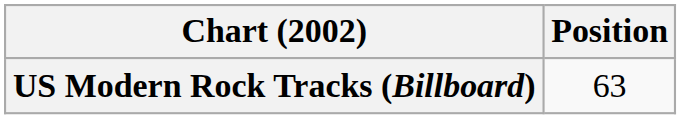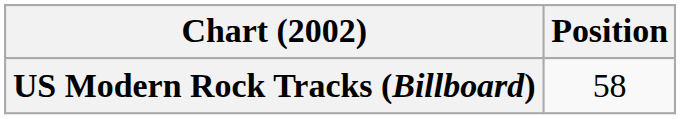 <table class="wikitable plainrowheaders" style="text-align:center">
 <tr>
 <th scope="col">Chart (2002)</th>
 <th scope="col">Position</th>
 </tr>
 <tr>
 <th scope="row">US Modern Rock Tracks (<em>Billboard</em>)</th>
-<td>63</td>
+<td>58</td>
 </tr>
 </table>
